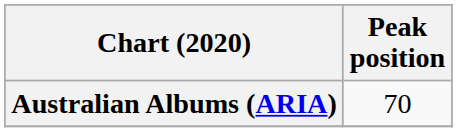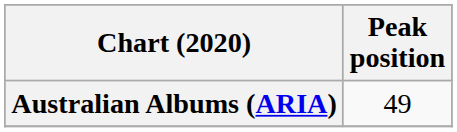 <table class="wikitable sortable plainrowheaders" style="text-align:center">
 <tr>
 <th scope="col">Chart (2020)</th>
 <th scope="col">Peak<br>position</th>
 </tr>
 <tr>
 <th scope="row">Australian Albums (<a href='#'>ARIA</a>)</th>
-<td>70</td>
+<td>49</td>
 </tr>
 <tr>
 </tr>
 <tr>
 </tr>
 <tr>
 </tr>
 <tr>
 </tr>
 </table>
